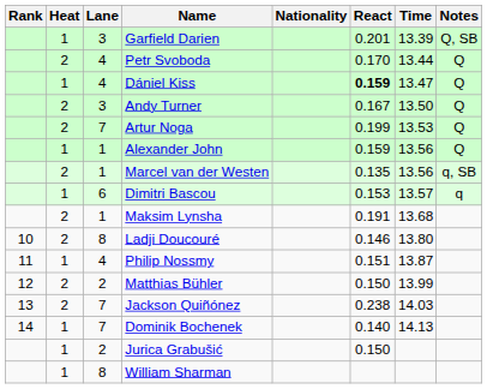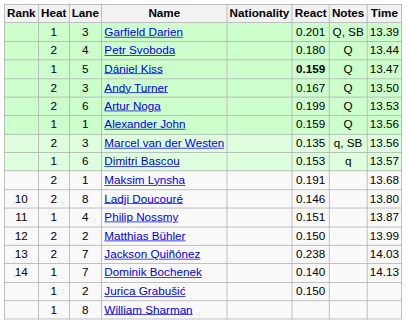 <table class="wikitable sortable" style="text-align:center">
 <tr>
 <th>Rank</th>
 <th>Heat</th>
 <th>Lane</th>
 <th>Name</th>
 <th>Nationality</th>
 <th>React</th>
+<th>Notes</th>
 <th>Time</th>
-<th>Notes</th>
 </tr>
 <tr bgcolor=ccffcc>
 <td></td>
 <td>1</td>
 <td>3</td>
 <td align="left"><a href='#'>Garfield Darien</a></td>
 <td align=left></td>
 <td>0.201</td>
+<td>Q, SB</td>
 <td>13.39</td>
-<td>Q, SB</td>
 </tr>
 <tr bgcolor=ccffcc>
 <td></td>
 <td>2</td>
 <td>4</td>
 <td align="left"><a href='#'>Petr Svoboda</a></td>
 <td align=left></td>
-<td>0.170</td>
+<td>0.180</td>
+<td>Q</td>
 <td>13.44</td>
-<td>Q</td>
 </tr>
 <tr bgcolor=ccffcc>
 <td></td>
 <td>1</td>
-<td>4</td>
+<td>5</td>
 <td align="left"><a href='#'>Dániel Kiss</a></td>
 <td align=left></td>
 <td><strong>0.159</strong></td>
+<td>Q</td>
 <td>13.47</td>
-<td>Q</td>
 </tr>
 <tr bgcolor=ccffcc>
 <td></td>
 <td>2</td>
 <td>3</td>
 <td align="left"><a href='#'>Andy Turner</a></td>
 <td align=left></td>
 <td>0.167</td>
+<td>Q</td>
 <td>13.50</td>
-<td>Q</td>
 </tr>
 <tr bgcolor=ccffcc>
 <td></td>
 <td>2</td>
-<td>7</td>
+<td>6</td>
 <td align="left"><a href='#'>Artur Noga</a></td>
 <td align=left></td>
 <td>0.199</td>
+<td>Q</td>
 <td>13.53</td>
-<td>Q</td>
 </tr>
 <tr bgcolor=ccffcc>
 <td></td>
 <td>1</td>
 <td>1</td>
 <td align="left"><a href='#'>Alexander John</a></td>
 <td align=left></td>
 <td>0.159</td>
+<td>Q</td>
 <td>13.56</td>
-<td>Q</td>
 </tr>
 <tr bgcolor=ddffdd>
 <td></td>
 <td>2</td>
-<td>1</td>
+<td>3</td>
 <td align="left"><a href='#'>Marcel van der Westen</a></td>
 <td align=left></td>
 <td>0.135</td>
+<td>q, SB</td>
 <td>13.56</td>
-<td>q, SB</td>
 </tr>
 <tr bgcolor=ddffdd>
 <td></td>
 <td>1</td>
 <td>6</td>
 <td align="left"><a href='#'>Dimitri Bascou</a></td>
 <td align=left></td>
 <td>0.153</td>
+<td>q</td>
 <td>13.57</td>
-<td>q</td>
 </tr>
 <tr>
 <td></td>
 <td>2</td>
 <td>1</td>
 <td align="left"><a href='#'>Maksim Lynsha</a></td>
 <td align=left></td>
 <td>0.191</td>
+<td></td>
 <td>13.68</td>
-<td></td>
 </tr>
 <tr>
 <td>10</td>
 <td>2</td>
 <td>8</td>
 <td align="left"><a href='#'>Ladji Doucouré</a></td>
 <td align=left></td>
 <td>0.146</td>
+<td></td>
 <td>13.80</td>
-<td></td>
 </tr>
 <tr>
 <td>11</td>
 <td>1</td>
 <td>4</td>
 <td align="left"><a href='#'>Philip Nossmy</a></td>
 <td align=left></td>
 <td>0.151</td>
+<td></td>
 <td>13.87</td>
-<td></td>
 </tr>
 <tr>
 <td>12</td>
 <td>2</td>
 <td>2</td>
 <td align="left"><a href='#'>Matthias Bühler</a></td>
 <td align=left></td>
 <td>0.150</td>
+<td></td>
 <td>13.99</td>
-<td></td>
 </tr>
 <tr>
 <td>13</td>
 <td>2</td>
 <td>7</td>
 <td align="left"><a href='#'>Jackson Quiñónez</a></td>
 <td align=left></td>
 <td>0.238</td>
+<td></td>
 <td>14.03</td>
-<td></td>
 </tr>
 <tr>
 <td>14</td>
 <td>1</td>
 <td>7</td>
 <td align="left"><a href='#'>Dominik Bochenek</a></td>
 <td align=left></td>
 <td>0.140</td>
+<td></td>
 <td>14.13</td>
-<td></td>
 </tr>
 <tr>
 <td></td>
 <td>1</td>
 <td>2</td>
 <td align="left"><a href='#'>Jurica Grabušić</a></td>
 <td align=left></td>
 <td>0.150</td>
 <td></td>
 <td></td>
 </tr>
 <tr>
 <td></td>
 <td>1</td>
 <td>8</td>
 <td align="left"><a href='#'>William Sharman</a></td>
 <td align=left></td>
 <td></td>
 <td></td>
 <td></td>
 </tr>
 </table>
